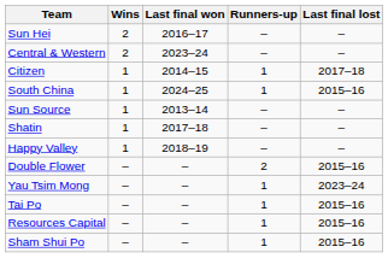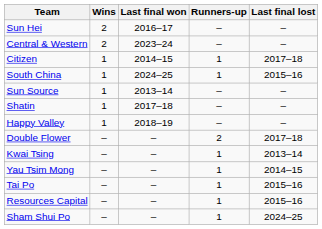 <table class="wikitable sortable" style="text-align: center;">
 <tr>
 <th>Team</th>
 <th>Wins</th>
 <th>Last final won</th>
 <th>Runners-up</th>
 <th>Last final lost</th>
 </tr>
 <tr>
 <td align=left><a href='#'>Sun Hei</a></td>
 <td>2</td>
 <td>2016–17</td>
 <td>–</td>
 <td>–</td>
 </tr>
 <tr>
 <td align=left><a href='#'>Central & Western</a></td>
 <td>2</td>
 <td>2023–24</td>
 <td>–</td>
 <td>–</td>
 </tr>
 <tr>
 <td align=left><a href='#'>Citizen</a></td>
 <td>1</td>
 <td>2014–15</td>
 <td>1</td>
 <td>2017–18</td>
 </tr>
 <tr>
 <td align=left><a href='#'>South China</a></td>
 <td>1</td>
 <td>2024–25</td>
 <td>1</td>
 <td>2015–16</td>
 </tr>
 <tr>
 <td align=left><a href='#'>Sun Source</a></td>
 <td>1</td>
 <td>2013–14</td>
 <td>–</td>
 <td>–</td>
 </tr>
 <tr>
 <td align=left><a href='#'>Shatin</a></td>
 <td>1</td>
 <td>2017–18</td>
 <td>–</td>
 <td>–</td>
 </tr>
 <tr>
 <td align=left><a href='#'>Happy Valley</a></td>
 <td>1</td>
 <td>2018–19</td>
 <td>–</td>
 <td>–</td>
 </tr>
 <tr>
 <td align=left><a href='#'>Double Flower</a></td>
 <td>–</td>
 <td>–</td>
 <td>2</td>
-<td>2015–16</td>
+<td>2017–18</td>
+</tr>
+<tr>
+<td align=left><a href='#'>Kwai Tsing</a></td>
+<td>–</td>
+<td>–</td>
+<td>1</td>
+<td>2013–14</td>
 </tr>
 <tr>
 <td align=left><a href='#'>Yau Tsim Mong</a></td>
 <td>–</td>
 <td>–</td>
 <td>1</td>
-<td>2023–24</td>
+<td>2014–15</td>
 </tr>
 <tr>
 <td align=left><a href='#'>Tai Po</a></td>
 <td>–</td>
 <td>–</td>
 <td>1</td>
 <td>2015–16</td>
 </tr>
 <tr>
 <td align=left><a href='#'>Resources Capital</a></td>
 <td>–</td>
 <td>–</td>
 <td>1</td>
 <td>2015–16</td>
 </tr>
 <tr>
 <td align=left><a href='#'>Sham Shui Po</a></td>
 <td>–</td>
 <td>–</td>
 <td>1</td>
-<td>2015–16</td>
+<td>2024–25</td>
 </tr>
 </table>
